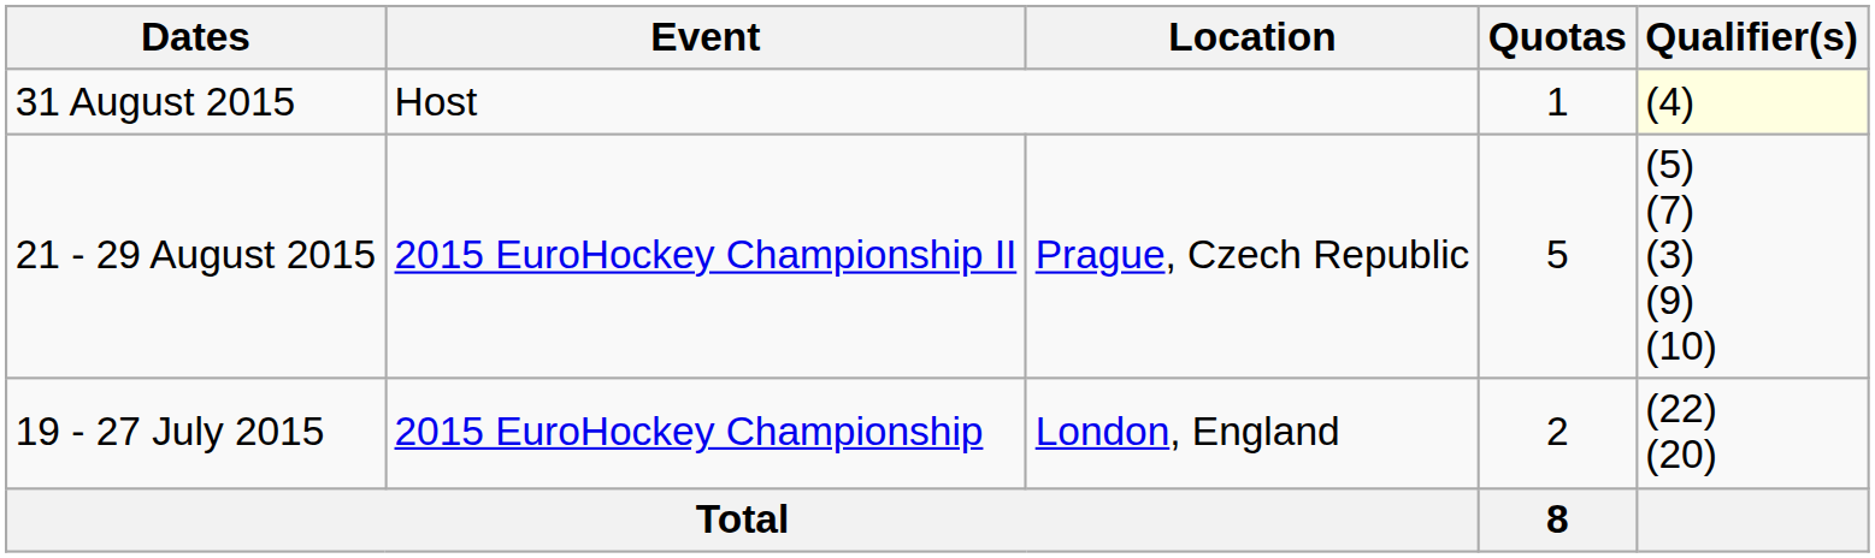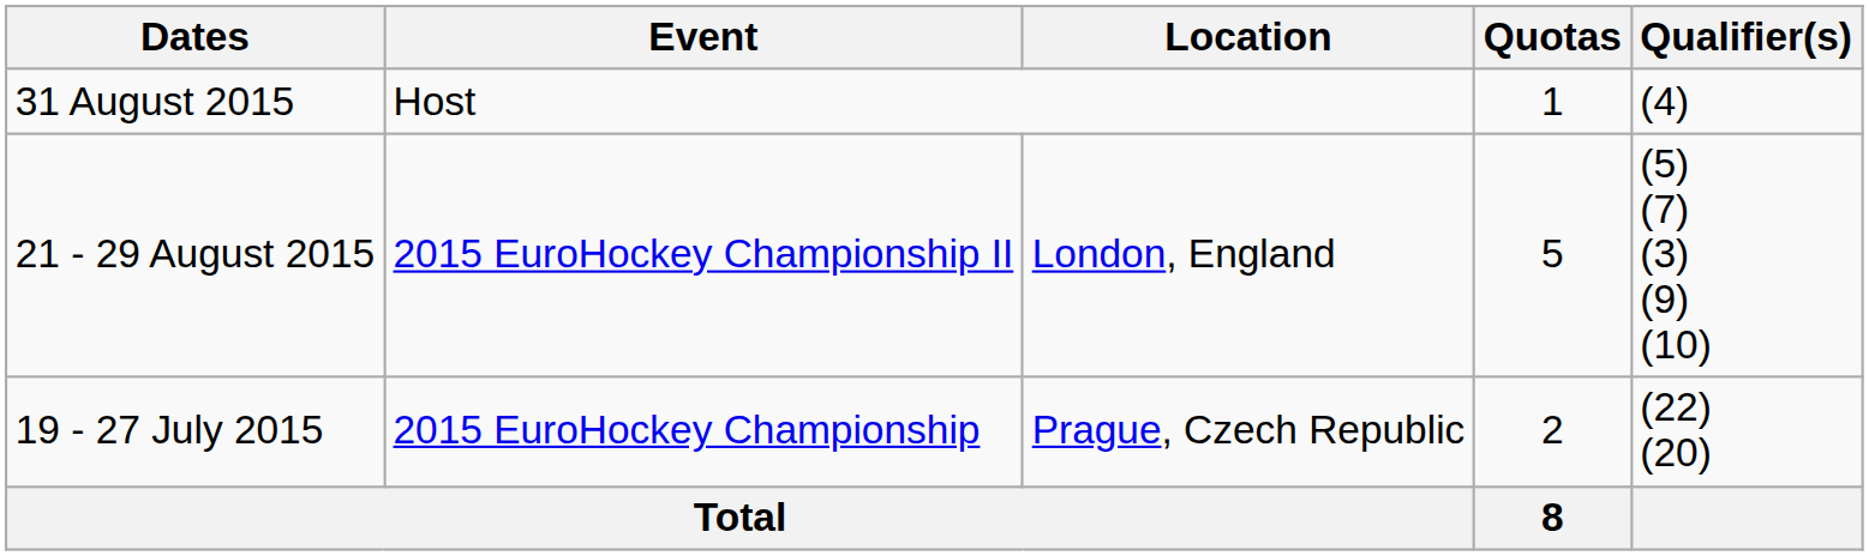 <table class=wikitable>
 <tr>
 <th>Dates</th>
 <th>Event</th>
 <th>Location</th>
 <th>Quotas</th>
 <th>Qualifier(s)</th>
 </tr>
 <tr>
 <td>31 August 2015</td>
 <td colspan=2>Host</td>
 <td align=center>1</td>
-<td style="background: lightyellow;"> (4)</td>
+<td> (4)</td>
 </tr>
 <tr>
 <td>21 - 29 August 2015</td>
 <td><a href='#'>2015 EuroHockey Championship II</a></td>
-<td><a href='#'>Prague</a>, Czech Republic</td>
+<td><a href='#'>London</a>, England</td>
 <td align=center>5</td>
 <td> (5)<br>  (7)<br>  (3)<br>  (9)<br>  (10)</td>
 </tr>
 <tr>
 <td>19 - 27 July 2015</td>
 <td><a href='#'>2015 EuroHockey Championship</a></td>
-<td><a href='#'>London</a>, England</td>
+<td><a href='#'>Prague</a>, Czech Republic</td>
 <td align=center>2</td>
 <td> (22)<br>  (20)</td>
 </tr>
 <tr>
 <th colspan="3">Total</th>
 <th>8</th>
 <th></th>
 </tr>
 </table>
